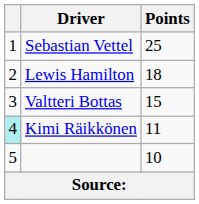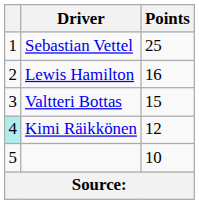 <table class="wikitable" style="font-size: 85%;">
 <tr>
 <th></th>
 <th>Driver</th>
 <th>Points</th>
 </tr>
 <tr>
 <td align="center">1</td>
 <td> <a href='#'>Sebastian Vettel</a></td>
 <td align="left">25</td>
 </tr>
 <tr>
 <td align="center">2</td>
 <td> <a href='#'>Lewis Hamilton</a></td>
-<td align="left">18</td>
+<td align="left">16</td>
 </tr>
 <tr>
 <td align="center">3</td>
 <td> <a href='#'>Valtteri Bottas</a></td>
 <td align="left">15</td>
 </tr>
 <tr>
 <td align="center" style="background: paleturquoise;">4</td>
 <td> <a href='#'>Kimi Räikkönen</a></td>
-<td align="left">11</td>
+<td align="left">12</td>
 </tr>
 <tr>
 <td align="center">5</td>
 <td></td>
 <td align="left">10</td>
 </tr>
 <tr>
 <th colspan=3>Source:</th>
 </tr>
 </table>
